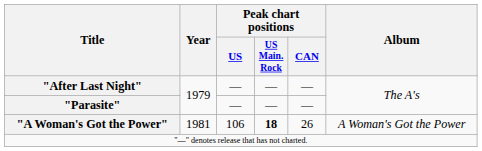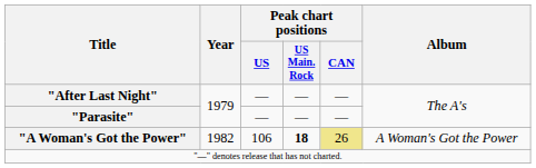 <table class="wikitable plainrowheaders" style="text-align:center;">
 <tr>
 <th scope="col" rowspan="2" style="width:14em;">Title</th>
 <th scope="col" rowspan="2" style="width:2.5em;">Year</th>
 <th scope="col" colspan="3">Peak chart positions</th>
 <th scope="col" rowspan="2" style="width:12em;">Album</th>
 </tr>
 <tr>
 <th style="width:3em;font-size:90%;"><a href='#'>US</a><br></th>
 <th style="width:3em;font-size:80%;"><a href='#'>US<br>Main. Rock</a><br></th>
 <th style="width:3em;font-size:90%;"><a href='#'>CAN</a><br></th>
 </tr>
 <tr>
 <th scope="row">"After Last Night"</th>
 <td rowspan="2">1979</td>
 <td>—</td>
 <td>—</td>
 <td>—</td>
 <td rowspan="2"><em>The A's</em></td>
 </tr>
 <tr>
 <th scope="row">"Parasite"</th>
 <td>—</td>
 <td>—</td>
 <td>—</td>
 </tr>
 <tr>
 <th scope="row">"A Woman's Got the Power"</th>
-<td>1981</td>
+<td>1982</td>
 <td>106</td>
 <td><strong>18</strong></td>
-<td>26</td>
+<td style="background: khaki;">26</td>
 <td><em>A Woman's Got the Power</em></td>
 </tr>
 <tr>
 <td colspan="12" style="font-size: 8pt">"—" denotes release that has not charted.</td>
 </tr>
 </table>
